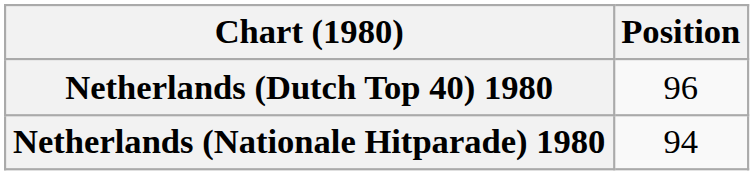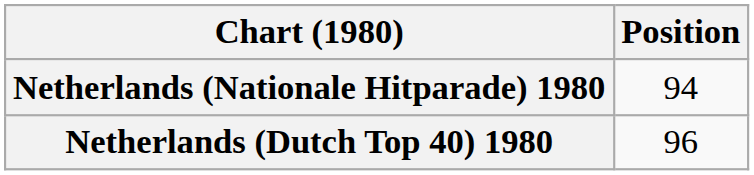 <table class="wikitable sortable plainrowheaders" style="text-align:center;">
 <tr>
 <th>Chart (1980)</th>
 <th>Position</th>
 </tr>
 <tr>
+<th scope="row">Netherlands (Nationale Hitparade) 1980</th>
+<td>94</td>
+</tr>
+<tr>
 <th scope="row">Netherlands (Dutch Top 40) 1980</th>
 <td>96</td>
 </tr>
-<tr>
-<th scope="row">Netherlands (Nationale Hitparade) 1980</th>
-<td>94</td>
-</tr>
 </table>
